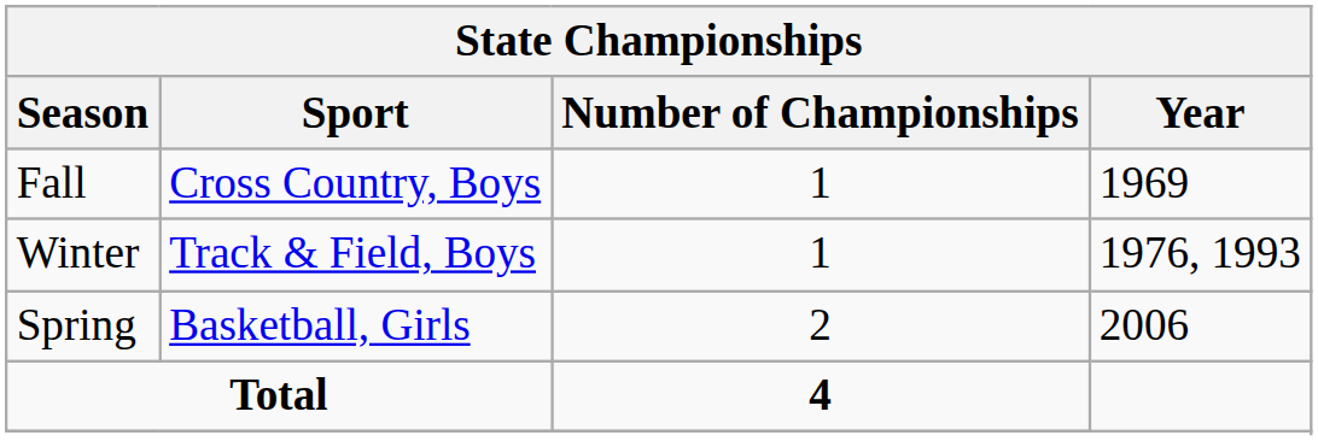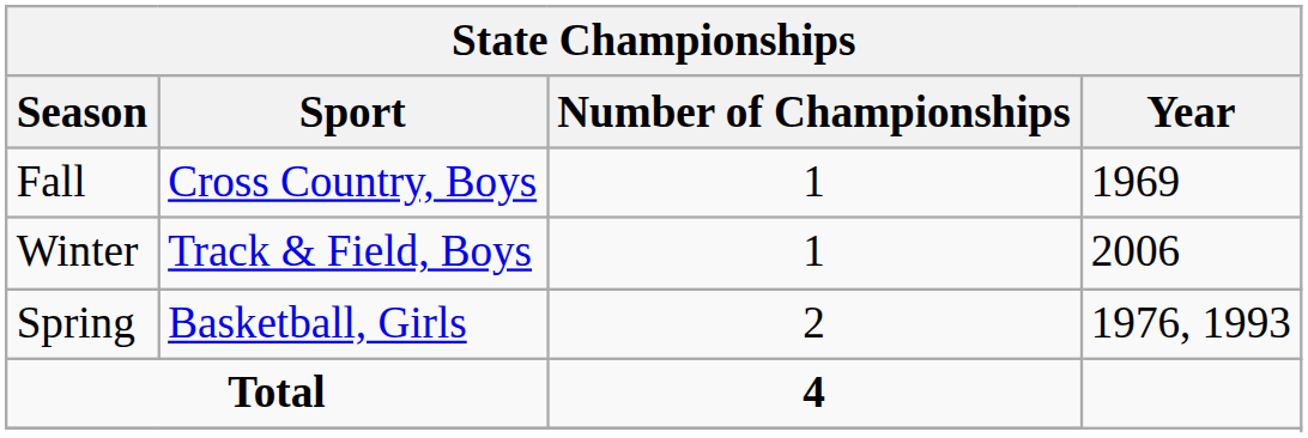 <table class="wikitable">
 <tr>
 <th colspan="4">State Championships</th>
 </tr>
 <tr>
 <th>Season</th>
 <th>Sport</th>
 <th>Number of Championships</th>
 <th>Year</th>
 </tr>
 <tr>
 <td rowspan="1">Fall</td>
 <td><a href='#'>Cross Country, Boys</a></td>
 <td align="center">1</td>
 <td>1969</td>
 </tr>
 <tr>
 <td rowspan="1">Winter</td>
 <td><a href='#'>Track & Field, Boys</a></td>
 <td align="center">1</td>
-<td>1976, 1993</td>
+<td>2006</td>
 </tr>
 <tr>
 <td rowspan="1">Spring</td>
 <td><a href='#'>Basketball, Girls</a></td>
 <td align="center">2</td>
-<td>2006</td>
+<td>1976, 1993</td>
 </tr>
 <tr>
 <td align="center" colspan="2"><strong>Total</strong></td>
 <td align="center"><strong>4</strong></td>
 </tr>
 <tr>
 </tr>
 </table>
